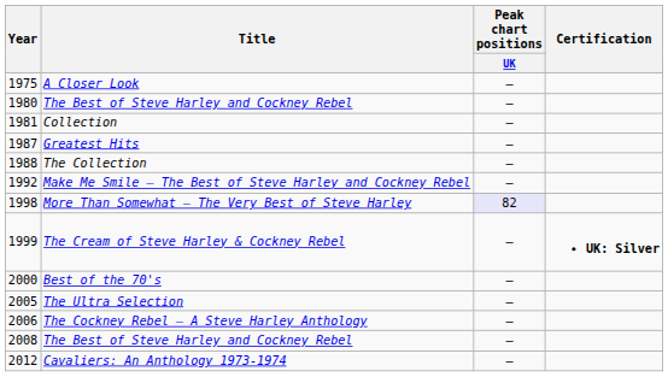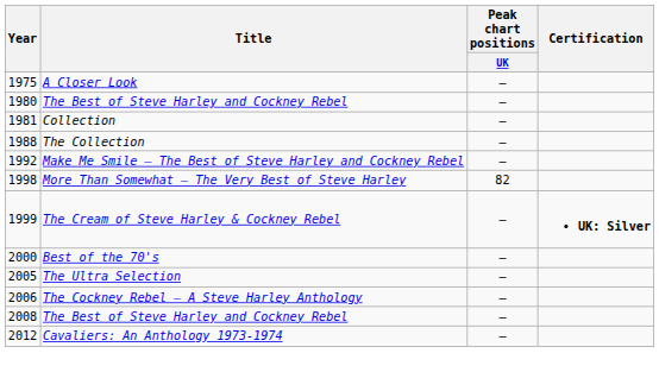 <table class="wikitable">
 <tr>
 <th rowspan="2">Year</th>
 <th rowspan="2">Title</th>
 <th>Peak chart positions</th>
 <th rowspan="2">Certification</th>
 </tr>
 <tr>
 <th style="width:30px;"><small><a href='#'>UK</a></small><br></th>
 </tr>
 <tr>
 <td>1975</td>
 <td><em><a href='#'>A Closer Look</a></em></td>
 <td style="text-align:center;">–</td>
 <td></td>
 </tr>
 <tr>
 <td>1980</td>
 <td><em><a href='#'>The Best of Steve Harley and Cockney Rebel</a></em></td>
 <td style="text-align:center;">–</td>
 <td></td>
 </tr>
 <tr>
 <td>1981</td>
 <td><em>Collection</em></td>
 <td style="text-align:center;">–</td>
 <td></td>
 </tr>
 <tr>
-<td>1987</td>
-<td><em><a href='#'>Greatest Hits</a></em></td>
-<td style="text-align:center;">–</td>
-<td></td>
-</tr>
-<tr>
 <td>1988</td>
 <td><em>The Collection</em></td>
 <td style="text-align:center;">–</td>
 <td></td>
 </tr>
 <tr>
 <td>1992</td>
 <td><em><a href='#'>Make Me Smile – The Best of Steve Harley and Cockney Rebel</a></em></td>
 <td style="text-align:center;">–</td>
 <td></td>
 </tr>
 <tr>
 <td>1998</td>
 <td><em><a href='#'>More Than Somewhat – The Very Best of Steve Harley</a></em></td>
-<td style="background: lavender; text-align:center;">82</td>
+<td style="text-align:center;">82</td>
 <td></td>
 </tr>
 <tr>
 <td>1999</td>
 <td><em><a href='#'>The Cream of Steve Harley & Cockney Rebel</a></em></td>
 <td style="text-align:center;">–</td>
 <td><strong><br><ul><li>UK: Silver</li></ul></strong></td>
 </tr>
 <tr>
 <td>2000</td>
 <td><em><a href='#'>Best of the 70's</a></em></td>
 <td style="text-align:center;">–</td>
 <td></td>
 </tr>
 <tr>
 <td>2005</td>
 <td><em><a href='#'>The Ultra Selection</a></em></td>
 <td style="text-align:center;">–</td>
 <td></td>
 </tr>
 <tr>
 <td>2006</td>
 <td><em><a href='#'>The Cockney Rebel – A Steve Harley Anthology</a></em></td>
 <td style="text-align:center;">–</td>
 <td></td>
 </tr>
 <tr>
 <td>2008</td>
 <td><em><a href='#'>The Best of Steve Harley and Cockney Rebel</a></em></td>
 <td style="text-align:center;">–</td>
 <td></td>
 </tr>
 <tr>
 <td>2012</td>
 <td><em><a href='#'>Cavaliers: An Anthology 1973-1974</a></em></td>
 <td style="text-align:center;">–</td>
 <td></td>
 </tr>
 </table>
